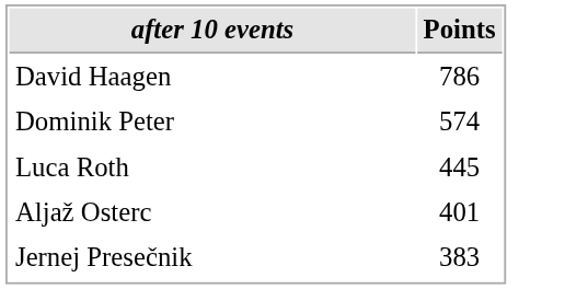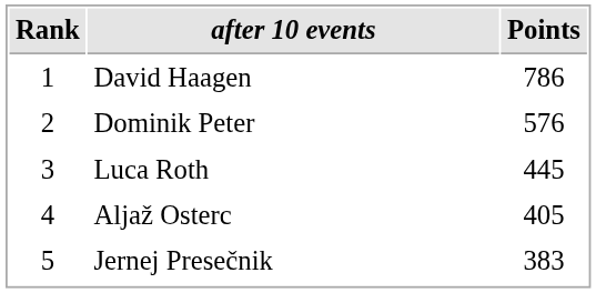 <table cellspacing="1" cellpadding="3" style="border:1px solid #AAAAAA;font-size:86%">
 <tr bgcolor="#E4E4E4">
+<th style="border-bottom:1px solid #AAAAAA" width=10>Rank</th>
 <th style="border-bottom:1px solid #AAAAAA" width=200><em>after 10 events</em></th>
 <th style="border-bottom:1px solid #AAAAAA" width=20>Points</th>
 </tr>
 <tr>
+<td align=center>1</td>
 <td> David Haagen</td>
 <td align=center>786</td>
 </tr>
 <tr>
+<td align=center>2</td>
 <td> Dominik Peter</td>
-<td align=center>574</td>
+<td align=center>576</td>
 </tr>
 <tr>
+<td align=center>3</td>
 <td> Luca Roth</td>
 <td align=center>445</td>
 </tr>
 <tr>
+<td align=center>4</td>
 <td> Aljaž Osterc</td>
-<td align=center>401</td>
+<td align=center>405</td>
 </tr>
 <tr>
+<td align=center>5</td>
 <td> Jernej Presečnik</td>
 <td align=center>383</td>
 </tr>
 </table>
